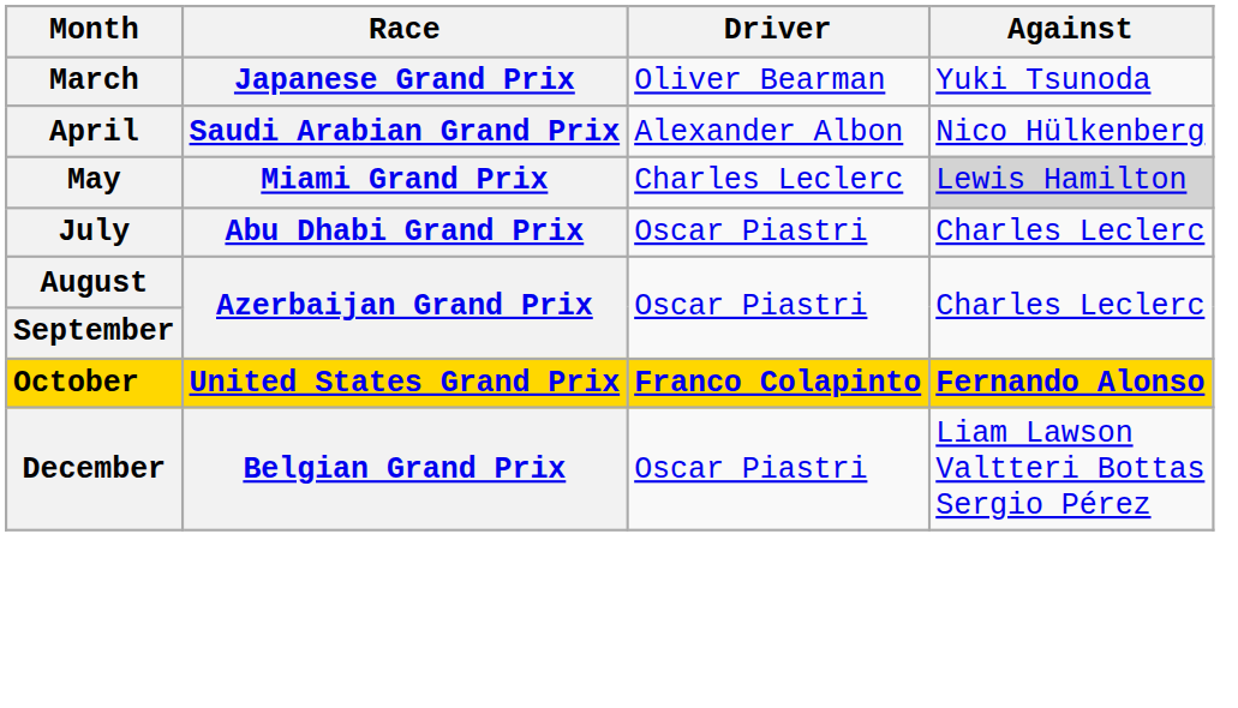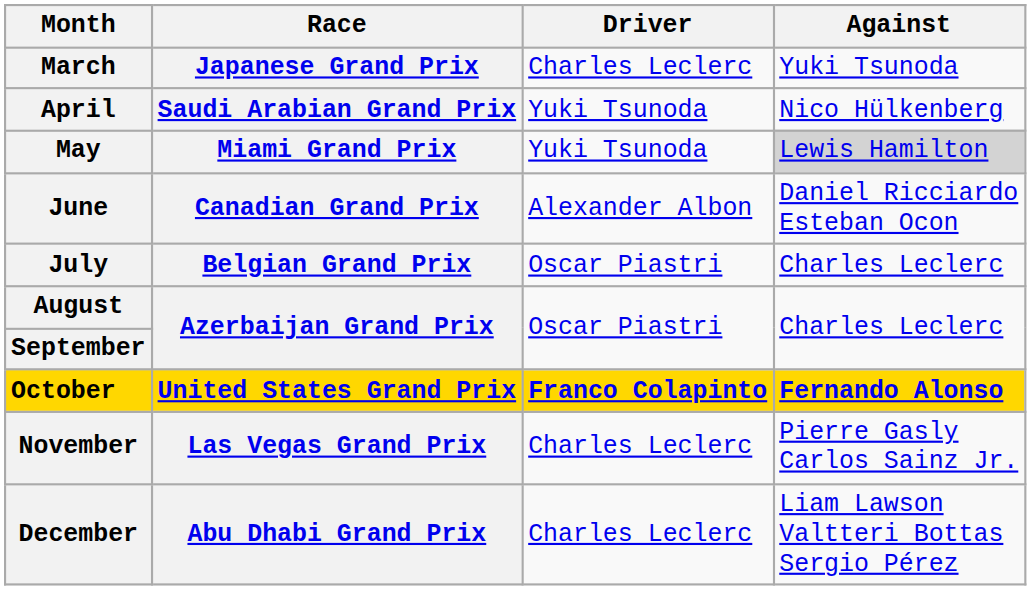 <table class="wikitable sortable plainrowheaders" style="text-align:left; font-size:90%;">
 <tr>
 <th>Month</th>
 <th>Race</th>
 <th>Driver</th>
 <th>Against</th>
 </tr>
 <tr>
 <th scope="row">March</th>
 <th scope="row"> <a href='#'>Japanese Grand Prix</a></th>
-<td> <a href='#'>Oliver Bearman</a></td>
+<td> <a href='#'>Charles Leclerc</a></td>
 <td> <a href='#'>Yuki Tsunoda</a></td>
 </tr>
 <tr>
 <th scope="row">April</th>
 <th scope="row"> <a href='#'>Saudi Arabian Grand Prix</a></th>
-<td> <a href='#'>Alexander Albon</a></td>
+<td> <a href='#'>Yuki Tsunoda</a></td>
 <td> <a href='#'>Nico Hülkenberg</a></td>
 </tr>
 <tr>
 <th scope="row">May</th>
 <th scope="row"> <a href='#'>Miami Grand Prix</a></th>
-<td> <a href='#'>Charles Leclerc</a></td>
+<td> <a href='#'>Yuki Tsunoda</a></td>
 <td style="background: lightgrey;"> <a href='#'>Lewis Hamilton</a></td>
 </tr>
 <tr>
+<th scope="row">June</th>
+<th scope="row"> <a href='#'>Canadian Grand Prix</a></th>
+<td> <a href='#'>Alexander Albon</a></td>
+<td> <a href='#'>Daniel Ricciardo</a><br> <a href='#'>Esteban Ocon</a></td>
+</tr>
+<tr>
 <th scope="row">July</th>
-<th scope="row"> <a href='#'>Abu Dhabi Grand Prix</a></th>
+<th scope="row"> <a href='#'>Belgian Grand Prix</a></th>
 <td> <a href='#'>Oscar Piastri</a></td>
 <td> <a href='#'>Charles Leclerc</a></td>
 </tr>
 <tr>
 <th scope="row">August</th>
 <th scope="row" rowspan="2"> <a href='#'>Azerbaijan Grand Prix</a></th>
 <td rowspan="2"> <a href='#'>Oscar Piastri</a></td>
 <td rowspan="2"> <a href='#'>Charles Leclerc</a></td>
 </tr>
 <tr>
 <th scope="row">September</th>
 </tr>
 <tr style="font-weight:bold; background:gold;">
 <th scope="row" style="text-align:left; font-weight:bold; background:gold;">October</th>
 <th scope="row" style="text-align:left; font-weight:bold; background:gold;"> <a href='#'>United States Grand Prix</a></th>
 <td> <a href='#'>Franco Colapinto</a></td>
 <td> <a href='#'>Fernando Alonso</a></td>
 </tr>
 <tr>
+<th scope="row">November</th>
+<th scope="row"> <a href='#'>Las Vegas Grand Prix</a></th>
+<td> <a href='#'>Charles Leclerc</a></td>
+<td> <a href='#'>Pierre Gasly</a><br> <a href='#'>Carlos Sainz Jr.</a></td>
+</tr>
+<tr>
 <th scope="row">December</th>
-<th scope="row"> <a href='#'>Belgian Grand Prix</a></th>
-<td> <a href='#'>Oscar Piastri</a></td>
+<th scope="row"> <a href='#'>Abu Dhabi Grand Prix</a></th>
+<td> <a href='#'>Charles Leclerc</a></td>
 <td> <a href='#'>Liam Lawson</a><br> <a href='#'>Valtteri Bottas</a><br> <a href='#'>Sergio Pérez</a><br></td>
 </tr>
 </table>
